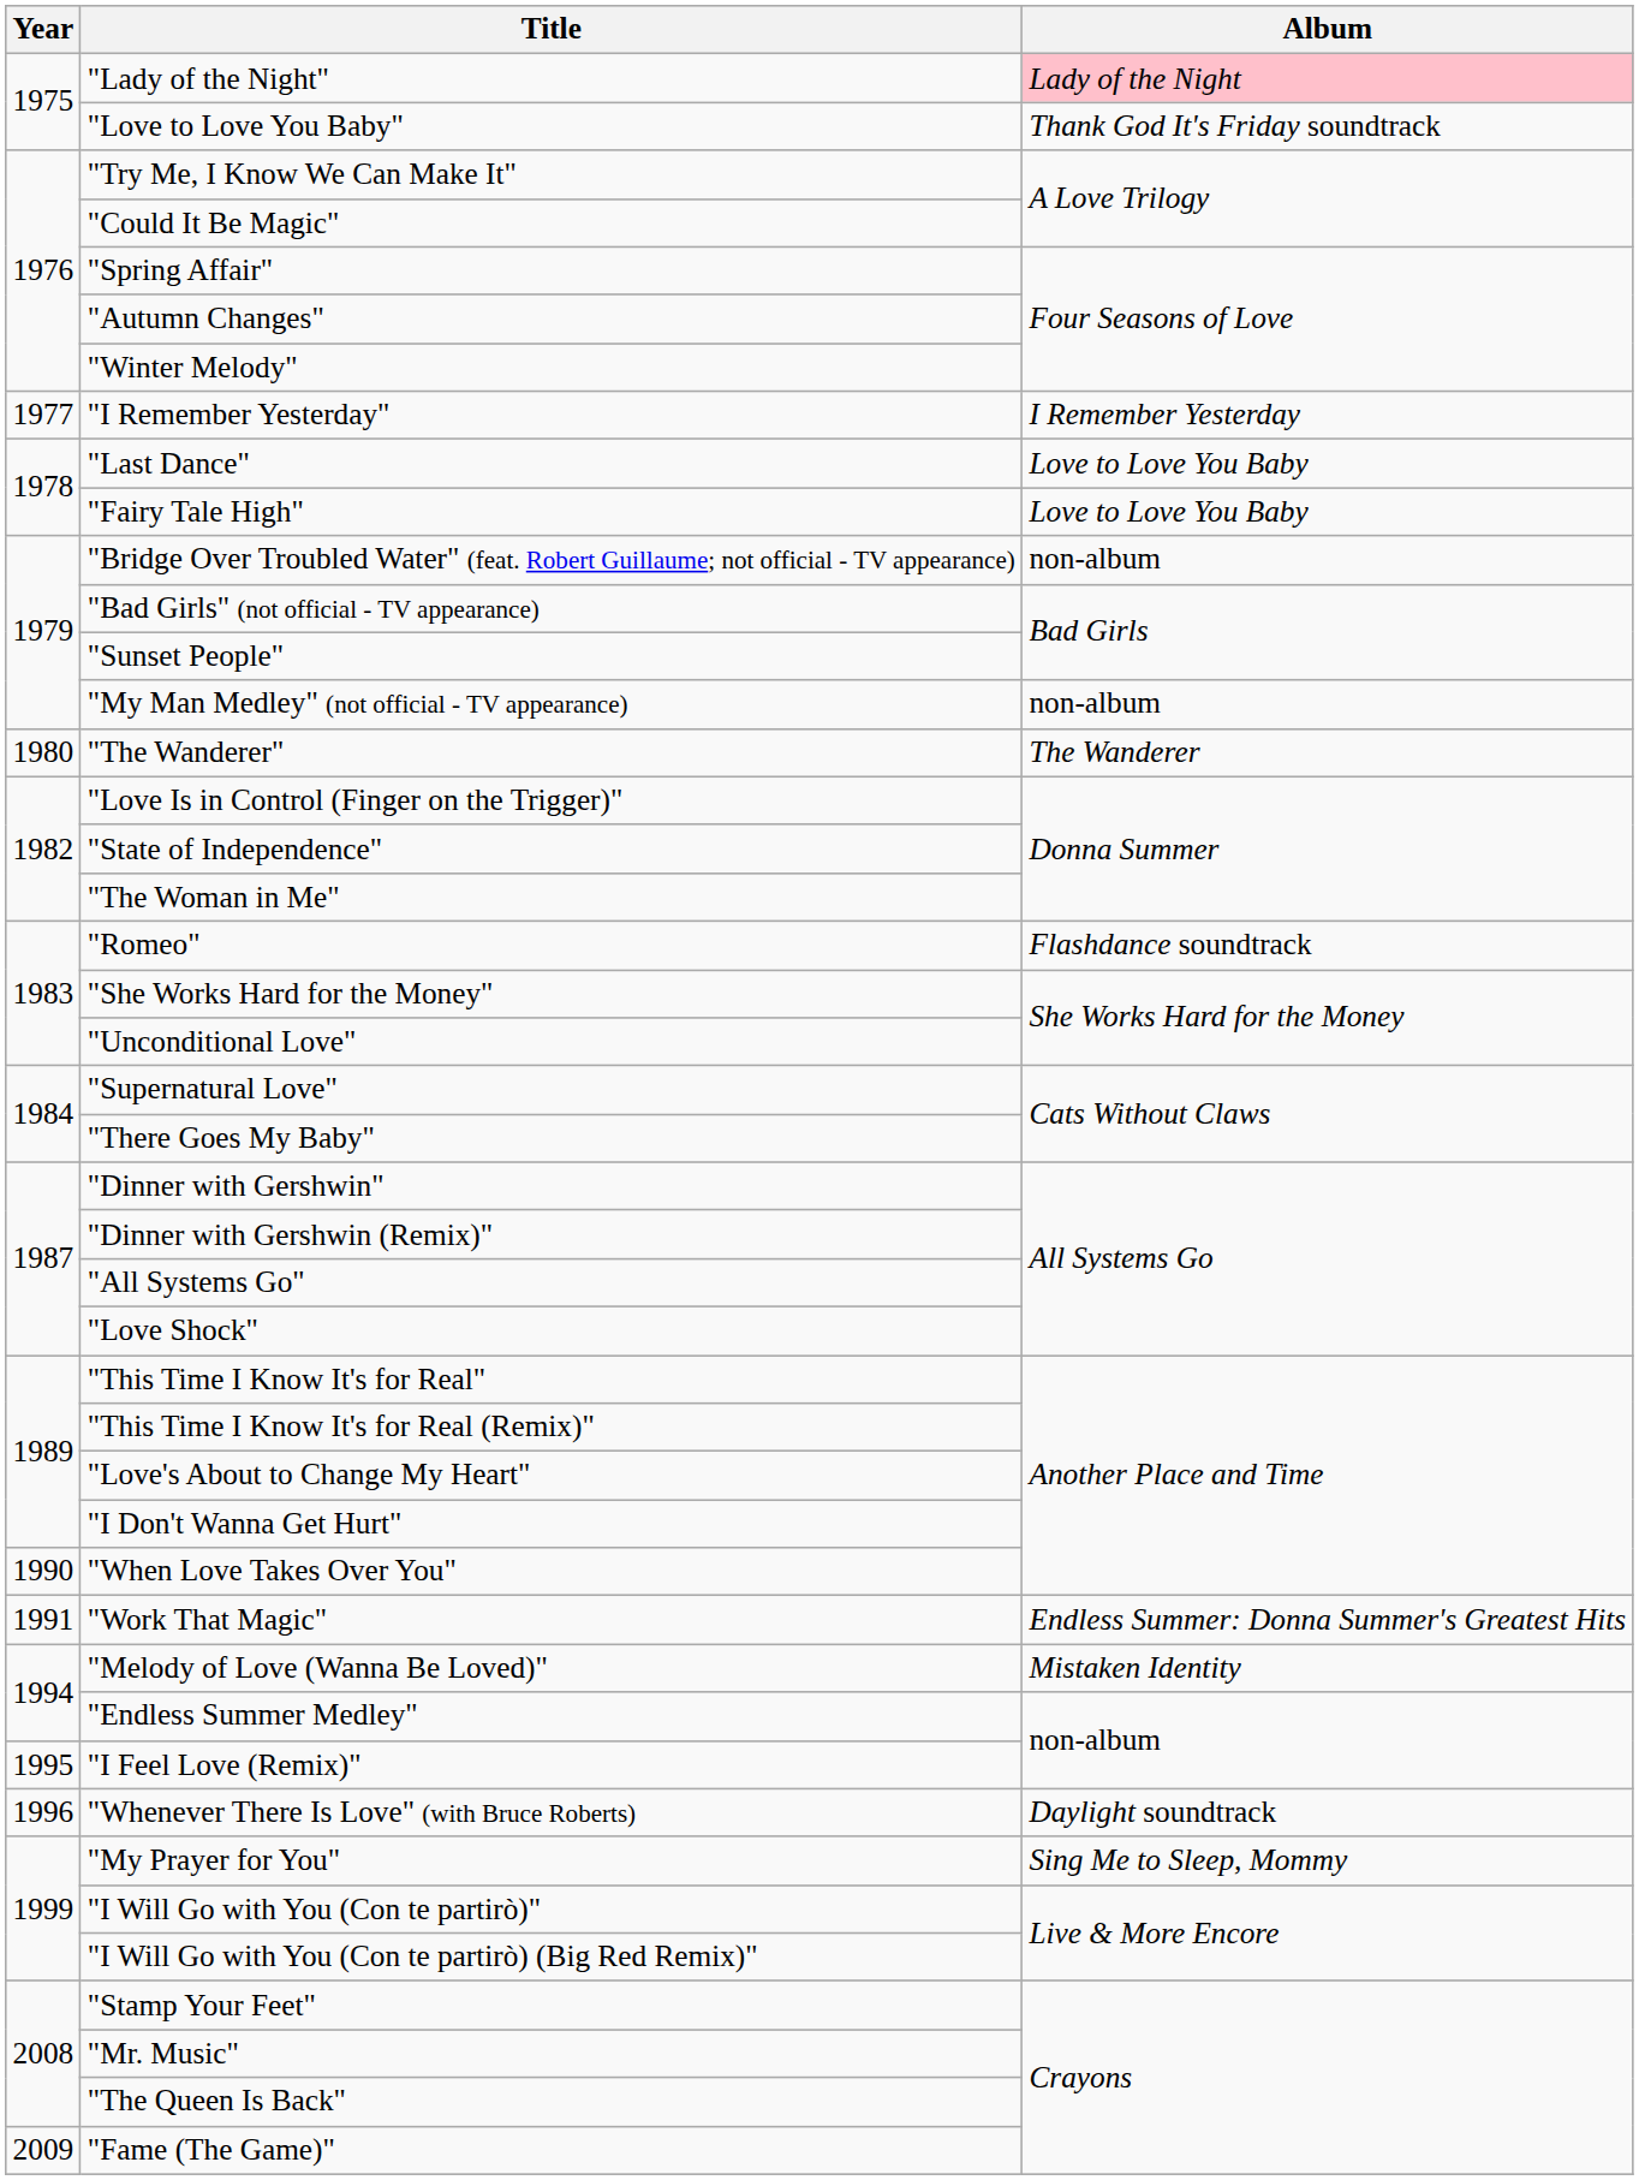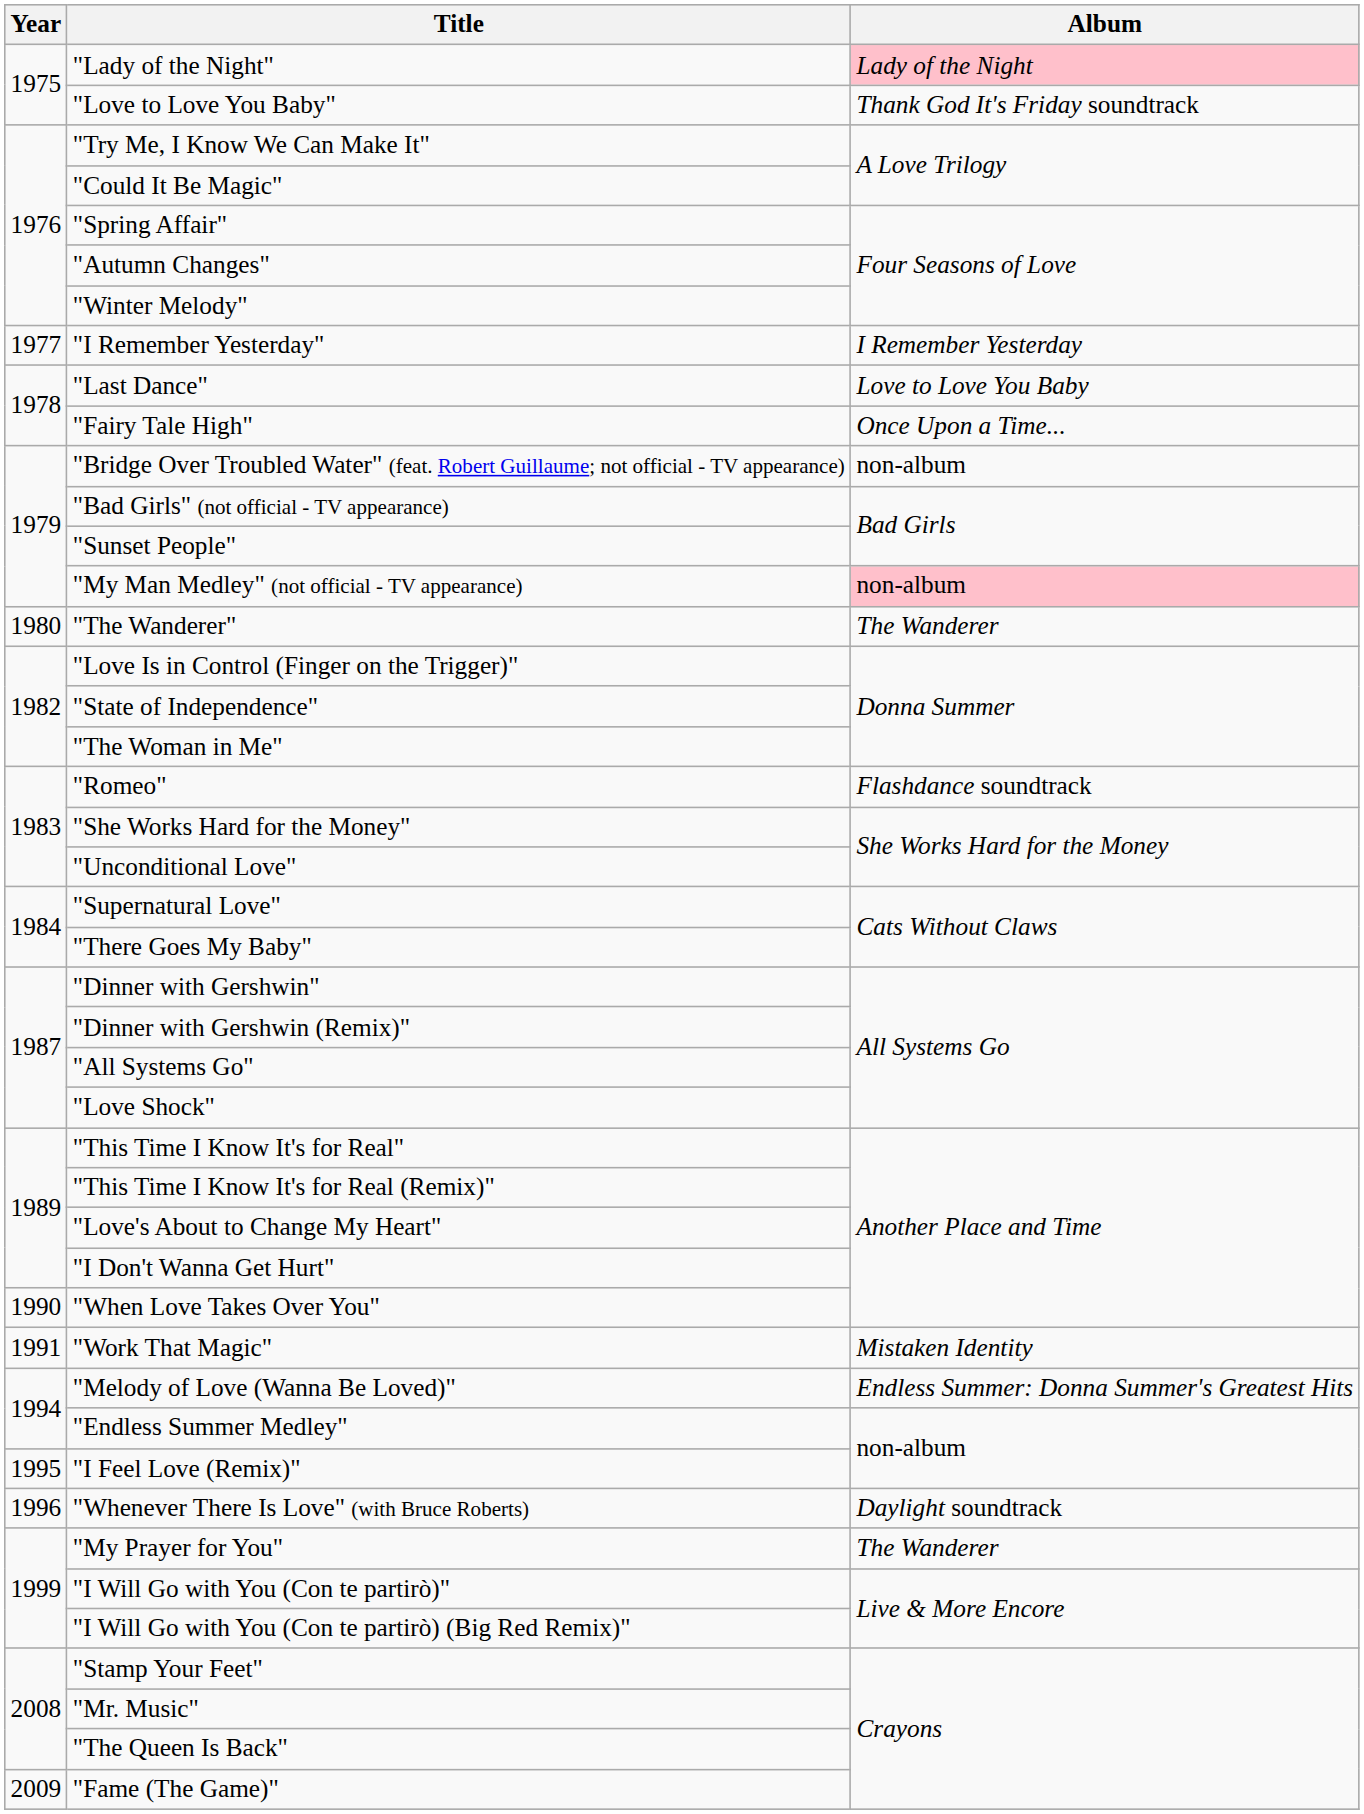 <table class="wikitable">
 <tr>
 <th>Year</th>
 <th>Title</th>
 <th>Album</th>
 </tr>
 <tr>
 <td rowspan="2">1975</td>
 <td>"Lady of the Night"</td>
 <td style="background: pink;"><em>Lady of the Night</em></td>
 </tr>
 <tr>
 <td>"Love to Love You Baby"</td>
 <td><em>Thank God It's Friday</em> soundtrack</td>
 </tr>
 <tr>
 <td rowspan="5">1976</td>
 <td>"Try Me, I Know We Can Make It"</td>
 <td rowspan="2"><em>A Love Trilogy</em></td>
 </tr>
 <tr>
 <td>"Could It Be Magic"</td>
 </tr>
 <tr>
 <td>"Spring Affair"</td>
 <td rowspan="3"><em>Four Seasons of Love</em></td>
 </tr>
 <tr>
 <td>"Autumn Changes"</td>
 </tr>
 <tr>
 <td>"Winter Melody"</td>
 </tr>
 <tr>
 <td>1977</td>
 <td>"I Remember Yesterday"</td>
 <td><em>I Remember Yesterday</em></td>
 </tr>
 <tr>
 <td rowspan="2">1978</td>
 <td>"Last Dance"</td>
 <td><em>Love to Love You Baby</em></td>
 </tr>
 <tr>
 <td>"Fairy Tale High"</td>
-<td><em>Love to Love You Baby</em></td>
+<td><em>Once Upon a Time...</em></td>
 </tr>
 <tr>
 <td rowspan="4">1979</td>
 <td>"Bridge Over Troubled Water" <small>(feat. <a href='#'>Robert Guillaume</a>; not official - TV appearance)</small></td>
 <td>non-album</td>
 </tr>
 <tr>
 <td>"Bad Girls" <small>(not official - TV appearance)</small></td>
 <td rowspan="2"><em>Bad Girls</em></td>
 </tr>
 <tr>
 <td>"Sunset People"</td>
 </tr>
 <tr>
 <td>"My Man Medley" <small>(not official - TV appearance)</small></td>
-<td>non-album</td>
+<td style="background: pink;">non-album</td>
 </tr>
 <tr>
 <td>1980</td>
 <td>"The Wanderer"</td>
 <td><em>The Wanderer</em></td>
 </tr>
 <tr>
 <td rowspan="3">1982</td>
 <td>"Love Is in Control (Finger on the Trigger)"</td>
 <td rowspan="3"><em>Donna Summer</em></td>
 </tr>
 <tr>
 <td>"State of Independence"</td>
 </tr>
 <tr>
 <td>"The Woman in Me"</td>
 </tr>
 <tr>
 <td rowspan="3">1983</td>
 <td>"Romeo"</td>
 <td><em>Flashdance</em> soundtrack</td>
 </tr>
 <tr>
 <td>"She Works Hard for the Money"</td>
 <td rowspan="2"><em>She Works Hard for the Money</em></td>
 </tr>
 <tr>
 <td>"Unconditional Love"</td>
 </tr>
 <tr>
 <td rowspan="2">1984</td>
 <td>"Supernatural Love"</td>
 <td rowspan="2"><em>Cats Without Claws</em></td>
 </tr>
 <tr>
 <td>"There Goes My Baby"</td>
 </tr>
 <tr>
 <td rowspan="4">1987</td>
 <td>"Dinner with Gershwin"</td>
 <td rowspan="4"><em>All Systems Go</em></td>
 </tr>
 <tr>
 <td>"Dinner with Gershwin (Remix)"</td>
 </tr>
 <tr>
 <td>"All Systems Go"</td>
 </tr>
 <tr>
 <td>"Love Shock"</td>
 </tr>
 <tr>
 <td rowspan="4">1989</td>
 <td>"This Time I Know It's for Real"</td>
 <td rowspan="5"><em>Another Place and Time</em></td>
 </tr>
 <tr>
 <td>"This Time I Know It's for Real (Remix)"</td>
 </tr>
 <tr>
 <td>"Love's About to Change My Heart"</td>
 </tr>
 <tr>
 <td>"I Don't Wanna Get Hurt"</td>
 </tr>
 <tr>
 <td>1990</td>
 <td>"When Love Takes Over You"</td>
 </tr>
 <tr>
 <td>1991</td>
 <td>"Work That Magic"</td>
-<td><em>Endless Summer: Donna Summer's Greatest Hits</em></td>
+<td><em>Mistaken Identity</em></td>
 </tr>
 <tr>
 <td rowspan="2">1994</td>
 <td>"Melody of Love (Wanna Be Loved)"</td>
-<td><em>Mistaken Identity</em></td>
+<td><em>Endless Summer: Donna Summer's Greatest Hits</em></td>
 </tr>
 <tr>
 <td>"Endless Summer Medley"</td>
 <td rowspan="2">non-album</td>
 </tr>
 <tr>
 <td>1995</td>
 <td>"I Feel Love (Remix)"</td>
 </tr>
 <tr>
 <td>1996</td>
 <td>"Whenever There Is Love" <small>(with Bruce Roberts)</small></td>
 <td><em>Daylight</em> soundtrack</td>
 </tr>
 <tr>
 <td rowspan="3">1999</td>
 <td>"My Prayer for You"</td>
-<td><em>Sing Me to Sleep, Mommy</em></td>
+<td><em>The Wanderer</em></td>
 </tr>
 <tr>
 <td>"I Will Go with You (Con te partirò)"</td>
 <td rowspan="2"><em>Live & More Encore</em></td>
 </tr>
 <tr>
 <td>"I Will Go with You (Con te partirò) (Big Red Remix)"</td>
 </tr>
 <tr>
 <td rowspan="3">2008</td>
 <td>"Stamp Your Feet"</td>
 <td rowspan="4"><em>Crayons</em></td>
 </tr>
 <tr>
 <td>"Mr. Music"</td>
 </tr>
 <tr>
 <td>"The Queen Is Back"</td>
 </tr>
 <tr>
 <td>2009</td>
 <td>"Fame (The Game)"</td>
 </tr>
 </table>
